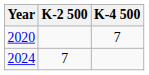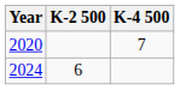 <table class="wikitable" style="text-align:center;">
 <tr>
 <th>Year</th>
 <th>K-2 500</th>
 <th>K-4 500</th>
 </tr>
 <tr>
 <td><a href='#'>2020</a></td>
 <td></td>
 <td>7</td>
 </tr>
 <tr>
 <td><a href='#'>2024</a></td>
-<td>7</td>
+<td>6</td>
 <td></td>
 </tr>
 </table>
